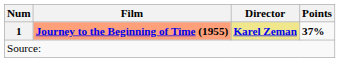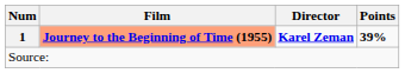 <table class="wikitable">
 <tr>
 <th>Num</th>
 <th>Film</th>
 <th>Director</th>
 <th>Points</th>
 </tr>
 <tr>
 <th><strong>1</strong></th>
 <td style="background: lightsalmon;"><strong><a href='#'>Journey to the Beginning of Time</a> (1955)</strong></td>
-<td style="background: khaki;"><strong><a href='#'>Karel Zeman</a></strong></td>
-<td><strong>37%</strong></td>
+<td><strong><a href='#'>Karel Zeman</a></strong></td>
+<td><strong>39%</strong></td>
 </tr>
 <tr>
 <td colspan="4">Source:</td>
 </tr>
 </table>
